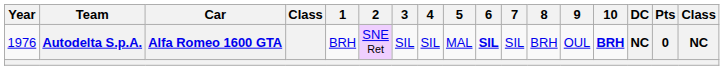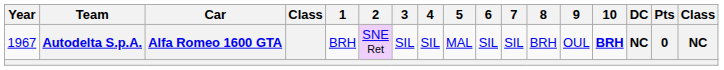 <table class="wikitable" style="text-align:center; font-size:85%">
 <tr>
 <th>Year</th>
 <th>Team</th>
 <th>Car</th>
 <th>Class</th>
 <th>1</th>
 <th>2</th>
 <th>3</th>
 <th>4</th>
 <th>5</th>
 <th>6</th>
 <th>7</th>
 <th>8</th>
 <th>9</th>
 <th>10</th>
 <th>DC</th>
 <th>Pts</th>
 <th>Class</th>
 </tr>
 <tr>
-<td><a href='#'>1976</a></td>
+<td><a href='#'>1967</a></td>
 <th><a href='#'>Autodelta S.p.A.</a></th>
 <th><a href='#'>Alfa Romeo 1600 GTA</a></th>
 <th><span></span></th>
 <td><a href='#'>BRH</a></td>
 <td style="background:#EFCFFF;"><a href='#'>SNE</a><br><small>Ret</small></td>
 <td><a href='#'>SIL</a></td>
 <td><a href='#'>SIL</a></td>
 <td><a href='#'>MAL</a></td>
-<td><strong><a href='#'>SIL</a></strong></td>
+<td><a href='#'>SIL</a></td>
 <td><a href='#'>SIL</a></td>
 <td><a href='#'>BRH</a></td>
 <td><a href='#'>OUL</a></td>
 <td><strong><a href='#'>BRH</a></strong></td>
 <th>NC</th>
 <th>0</th>
 <th>NC</th>
 </tr>
 <tr>
 <th colspan="17"></th>
 </tr>
 </table>
